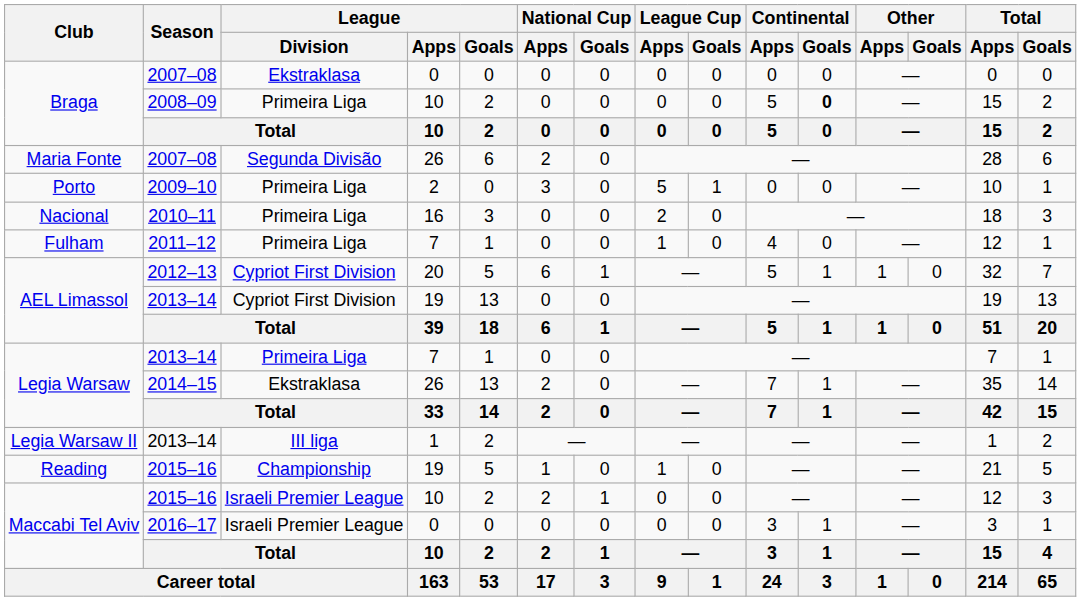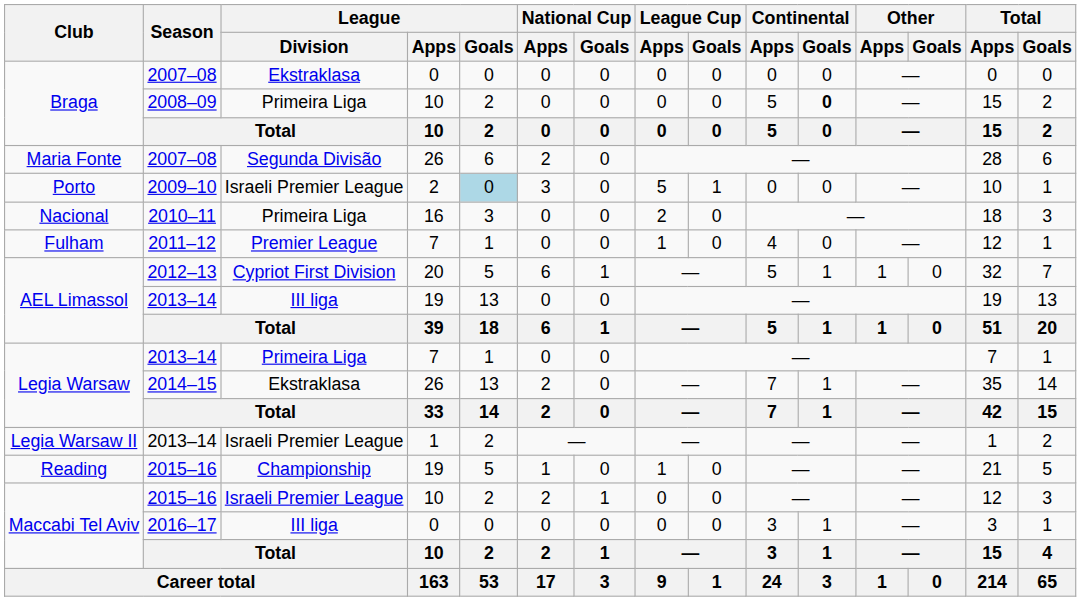 <table class="wikitable" style="text-align: center;">
 <tr>
 <th rowspan="2">Club</th>
 <th rowspan="2">Season</th>
 <th colspan="3">League</th>
 <th colspan="2">National Cup</th>
 <th colspan="2">League Cup</th>
 <th colspan="2">Continental</th>
 <th colspan="2">Other</th>
 <th colspan="2">Total</th>
 </tr>
 <tr>
 <th>Division</th>
 <th>Apps</th>
 <th>Goals</th>
 <th>Apps</th>
 <th>Goals</th>
 <th>Apps</th>
 <th>Goals</th>
 <th>Apps</th>
 <th>Goals</th>
 <th>Apps</th>
 <th>Goals</th>
 <th>Apps</th>
 <th>Goals</th>
 </tr>
 <tr>
 <td rowspan="3"><a href='#'>Braga</a></td>
 <td><a href='#'>2007–08</a></td>
 <td><a href='#'>Ekstraklasa</a></td>
 <td>0</td>
 <td>0</td>
 <td>0</td>
 <td>0</td>
 <td>0</td>
 <td>0</td>
 <td>0</td>
 <td>0</td>
 <td colspan="2">—</td>
 <td>0</td>
 <td>0</td>
 </tr>
 <tr>
 <td><a href='#'>2008–09</a></td>
 <td>Primeira Liga</td>
 <td>10</td>
 <td>2</td>
 <td>0</td>
 <td>0</td>
 <td>0</td>
 <td>0</td>
 <td>5</td>
 <td><strong>0</strong></td>
 <td colspan="2">—</td>
 <td>15</td>
 <td>2</td>
 </tr>
 <tr>
 <th colspan="2">Total</th>
 <th>10</th>
 <th>2</th>
 <th>0</th>
 <th>0</th>
 <th>0</th>
 <th>0</th>
 <th>5</th>
 <th>0</th>
 <th colspan="2">—</th>
 <th>15</th>
 <th>2</th>
 </tr>
 <tr>
 <td><a href='#'>Maria Fonte</a></td>
 <td><a href='#'>2007–08</a></td>
 <td><a href='#'>Segunda Divisão</a></td>
 <td>26</td>
 <td>6</td>
 <td>2</td>
 <td>0</td>
 <td colspan="6">—</td>
 <td>28</td>
 <td>6</td>
 </tr>
 <tr>
 <td><a href='#'>Porto</a></td>
 <td><a href='#'>2009–10</a></td>
-<td>Primeira Liga</td>
+<td>Israeli Premier League</td>
 <td>2</td>
-<td>0</td>
+<td style="background: lightblue;">0</td>
 <td>3</td>
 <td>0</td>
 <td>5</td>
 <td>1</td>
 <td>0</td>
 <td>0</td>
 <td colspan="2">—</td>
 <td>10</td>
 <td>1</td>
 </tr>
 <tr>
 <td><a href='#'>Nacional</a></td>
 <td><a href='#'>2010–11</a></td>
 <td>Primeira Liga</td>
 <td>16</td>
 <td>3</td>
 <td>0</td>
 <td>0</td>
 <td>2</td>
 <td>0</td>
 <td colspan="4">—</td>
 <td>18</td>
 <td>3</td>
 </tr>
 <tr>
 <td><a href='#'>Fulham</a></td>
 <td><a href='#'>2011–12</a></td>
-<td>Primeira Liga</td>
+<td><a href='#'>Premier League</a></td>
 <td>7</td>
 <td>1</td>
 <td>0</td>
 <td>0</td>
 <td>1</td>
 <td>0</td>
 <td>4</td>
 <td>0</td>
 <td colspan="2">—</td>
 <td>12</td>
 <td>1</td>
 </tr>
 <tr>
 <td rowspan="3"><a href='#'>AEL Limassol</a></td>
 <td><a href='#'>2012–13</a></td>
 <td><a href='#'>Cypriot First Division</a></td>
 <td>20</td>
 <td>5</td>
 <td>6</td>
 <td>1</td>
 <td colspan="2">—</td>
 <td>5</td>
 <td>1</td>
 <td>1</td>
 <td>0</td>
 <td>32</td>
 <td>7</td>
 </tr>
 <tr>
 <td><a href='#'>2013–14</a></td>
-<td>Cypriot First Division</td>
+<td><a href='#'>III liga</a></td>
 <td>19</td>
 <td>13</td>
 <td>0</td>
 <td>0</td>
 <td colspan="6">—</td>
 <td>19</td>
 <td>13</td>
 </tr>
 <tr>
 <th colspan="2">Total</th>
 <th>39</th>
 <th>18</th>
 <th>6</th>
 <th>1</th>
 <th colspan="2">—</th>
 <th>5</th>
 <th>1</th>
 <th>1</th>
 <th>0</th>
 <th>51</th>
 <th>20</th>
 </tr>
 <tr>
 <td rowspan="3"><a href='#'>Legia Warsaw</a></td>
 <td><a href='#'>2013–14</a></td>
 <td><a href='#'>Primeira Liga</a></td>
 <td>7</td>
 <td>1</td>
 <td>0</td>
 <td>0</td>
 <td colspan="6">—</td>
 <td>7</td>
 <td>1</td>
 </tr>
 <tr>
 <td><a href='#'>2014–15</a></td>
 <td>Ekstraklasa</td>
 <td>26</td>
 <td>13</td>
 <td>2</td>
 <td>0</td>
 <td colspan="2">—</td>
 <td>7</td>
 <td>1</td>
 <td colspan="2">—</td>
 <td>35</td>
 <td>14</td>
 </tr>
 <tr>
 <th colspan="2">Total</th>
 <th>33</th>
 <th>14</th>
 <th>2</th>
 <th>0</th>
 <th colspan="2">—</th>
 <th>7</th>
 <th>1</th>
 <th colspan="2">—</th>
 <th>42</th>
 <th>15</th>
 </tr>
 <tr>
 <td><a href='#'>Legia Warsaw II</a></td>
 <td>2013–14</td>
-<td><a href='#'>III liga</a></td>
+<td>Israeli Premier League</td>
 <td>1</td>
 <td>2</td>
 <td colspan="2">—</td>
 <td colspan="2">—</td>
 <td colspan="2">—</td>
 <td colspan="2">—</td>
 <td>1</td>
 <td>2</td>
 </tr>
 <tr>
 <td><a href='#'>Reading</a></td>
 <td><a href='#'>2015–16</a></td>
 <td><a href='#'>Championship</a></td>
 <td>19</td>
 <td>5</td>
 <td>1</td>
 <td>0</td>
 <td>1</td>
 <td>0</td>
 <td colspan="2">—</td>
 <td colspan="2">—</td>
 <td>21</td>
 <td>5</td>
 </tr>
 <tr>
 <td rowspan="3"><a href='#'>Maccabi Tel Aviv</a></td>
 <td><a href='#'>2015–16</a></td>
 <td><a href='#'>Israeli Premier League</a></td>
 <td>10</td>
 <td>2</td>
 <td>2</td>
 <td>1</td>
 <td>0</td>
 <td>0</td>
 <td colspan="2">—</td>
 <td colspan="2">—</td>
 <td>12</td>
 <td>3</td>
 </tr>
 <tr>
 <td><a href='#'>2016–17</a></td>
-<td>Israeli Premier League</td>
+<td><a href='#'>III liga</a></td>
 <td>0</td>
 <td>0</td>
 <td>0</td>
 <td>0</td>
 <td>0</td>
 <td>0</td>
 <td>3</td>
 <td>1</td>
 <td colspan="2">—</td>
 <td>3</td>
 <td>1</td>
 </tr>
 <tr>
 <th colspan="2">Total</th>
 <th>10</th>
 <th>2</th>
 <th>2</th>
 <th>1</th>
 <th colspan="2">—</th>
 <th>3</th>
 <th>1</th>
 <th colspan="2">—</th>
 <th>15</th>
 <th>4</th>
 </tr>
 <tr>
 <th colspan="3">Career total</th>
 <th>163</th>
 <th>53</th>
 <th>17</th>
 <th>3</th>
 <th>9</th>
 <th>1</th>
 <th>24</th>
 <th>3</th>
 <th>1</th>
 <th>0</th>
 <th>214</th>
 <th>65</th>
 </tr>
 </table>
